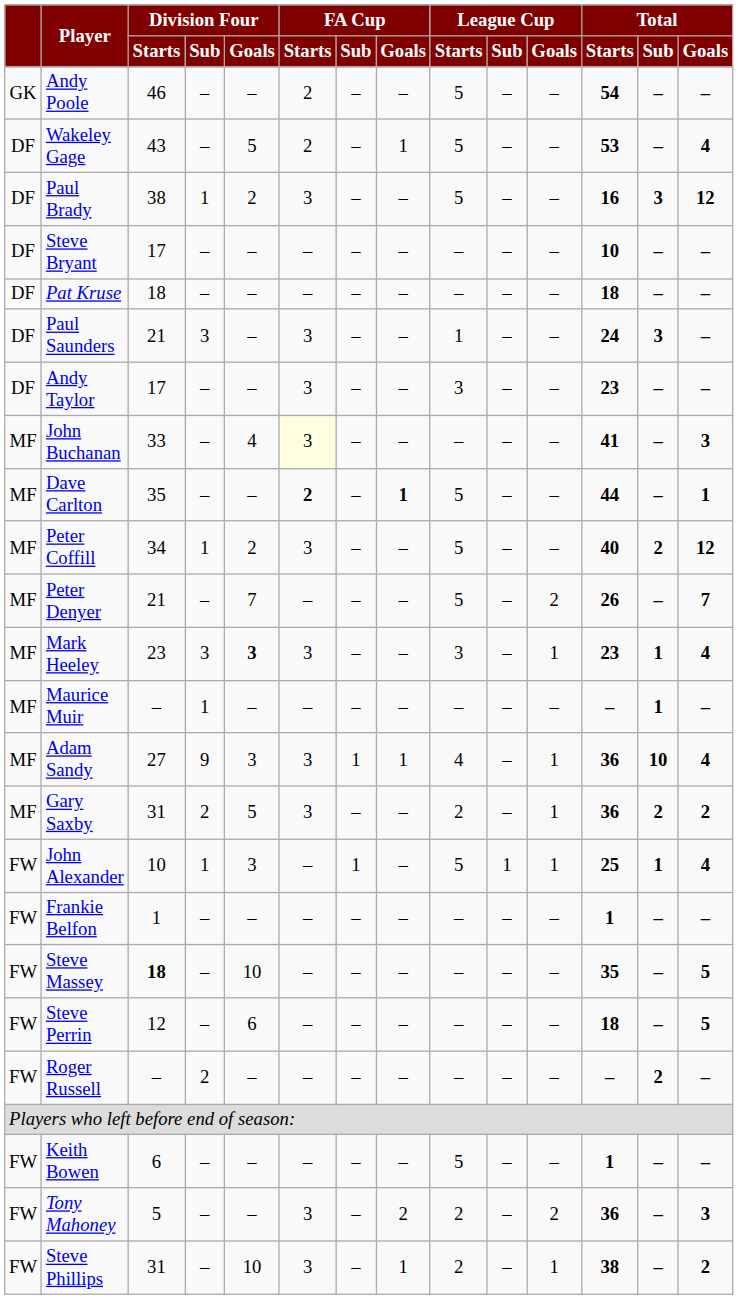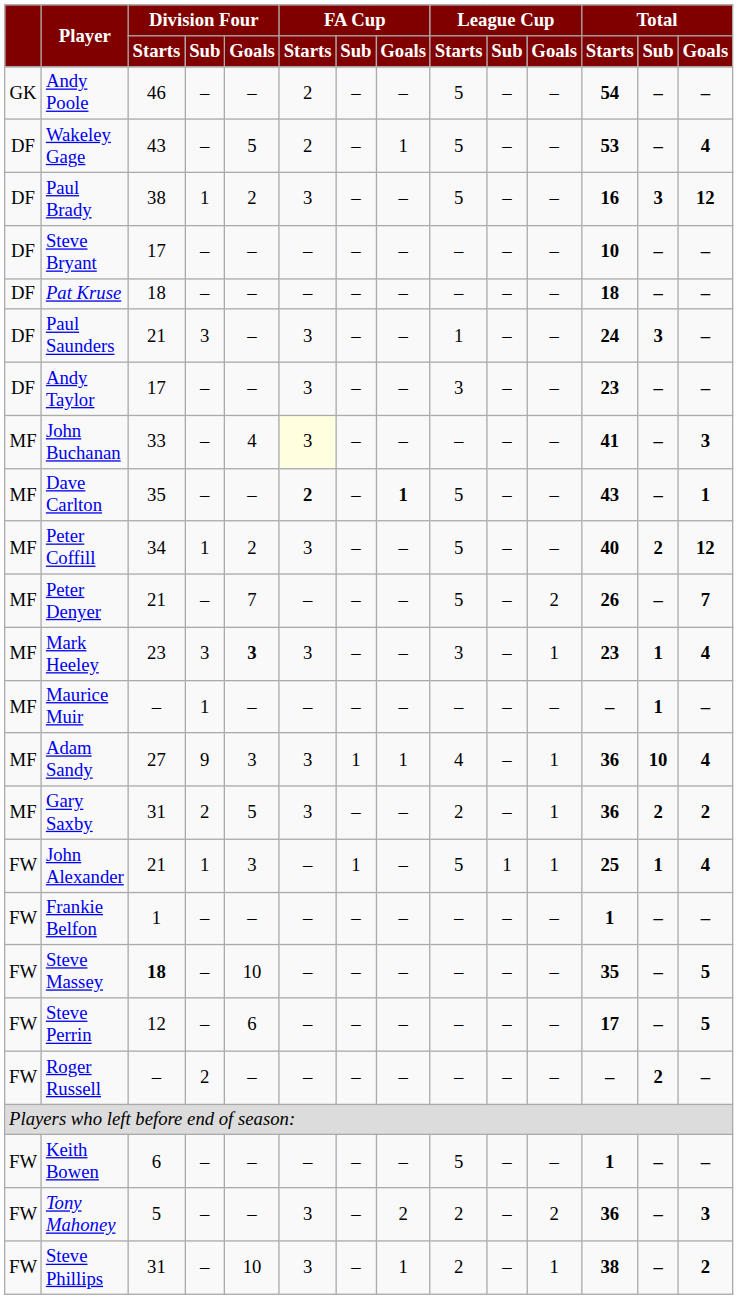 <table class="wikitable"  style="text-align:center; font-size:90%; width:60%;">
 <tr>
 <th rowspan="2" style="background:maroon; color:white;  width: 4%"></th>
 <th rowspan="2" style="background:maroon; color:white; ">Player</th>
 <th colspan="3" style="background:maroon; color:white; ">Division Four</th>
 <th colspan="3" style="background:maroon; color:white; ">FA Cup</th>
 <th colspan="3" style="background:maroon; color:white; ">League Cup</th>
 <th colspan="3" style="background:maroon; color:white; ">Total</th>
 </tr>
 <tr>
 <th style="background:maroon; color:white;  width: 4%;">Starts</th>
 <th style="background:maroon; color:white;  width: 4%;">Sub</th>
 <th style="background:maroon; color:white;  width: 4%;">Goals</th>
 <th style="background:maroon; color:white;  width: 4%;">Starts</th>
 <th style="background:maroon; color:white;  width: 4%;">Sub</th>
 <th style="background:maroon; color:white;  width: 4%;">Goals</th>
 <th style="background:maroon; color:white;  width: 4%;">Starts</th>
 <th style="background:maroon; color:white;  width: 4%;">Sub</th>
 <th style="background:maroon; color:white;  width: 4%;">Goals</th>
 <th style="background:maroon; color:white;  width: 4%;">Starts</th>
 <th style="background:maroon; color:white;  width: 4%;">Sub</th>
 <th style="background:maroon; color:white;  width: 4%;">Goals</th>
 </tr>
 <tr>
 <td>GK</td>
 <td style="text-align:left;"><a href='#'>Andy Poole</a></td>
 <td>46</td>
 <td>–</td>
 <td>–</td>
 <td>2</td>
 <td>–</td>
 <td>–</td>
 <td>5</td>
 <td>–</td>
 <td>–</td>
 <td><strong>54</strong></td>
 <td><strong>–</strong></td>
 <td><strong>–</strong></td>
 </tr>
 <tr>
 <td>DF</td>
 <td style="text-align:left;"><a href='#'>Wakeley Gage</a></td>
 <td>43</td>
 <td>–</td>
 <td>5</td>
 <td>2</td>
 <td>–</td>
 <td>1</td>
 <td>5</td>
 <td>–</td>
 <td>–</td>
 <td><strong>53</strong></td>
 <td><strong>–</strong></td>
 <td><strong>4</strong></td>
 </tr>
 <tr>
 <td>DF</td>
 <td style="text-align:left;"><a href='#'>Paul Brady</a></td>
 <td>38</td>
 <td>1</td>
 <td>2</td>
 <td>3</td>
 <td>–</td>
 <td>–</td>
 <td>5</td>
 <td>–</td>
 <td>–</td>
 <td><strong>16</strong></td>
 <td><strong>3</strong></td>
 <td><strong>12</strong></td>
 </tr>
 <tr>
 <td>DF</td>
 <td style="text-align:left;"><a href='#'>Steve Bryant</a></td>
 <td>17</td>
 <td>–</td>
 <td>–</td>
 <td>–</td>
 <td>–</td>
 <td>–</td>
 <td>–</td>
 <td>–</td>
 <td>–</td>
 <td><strong>10</strong></td>
 <td><strong>–</strong></td>
 <td><strong>–</strong></td>
 </tr>
 <tr>
 <td>DF</td>
 <td style="text-align:left;"><em><a href='#'>Pat Kruse</a></em></td>
 <td>18</td>
 <td>–</td>
 <td>–</td>
 <td>–</td>
 <td>–</td>
 <td>–</td>
 <td>–</td>
 <td>–</td>
 <td>–</td>
 <td><strong>18</strong></td>
 <td><strong>–</strong></td>
 <td><strong>–</strong></td>
 </tr>
 <tr>
 <td>DF</td>
 <td style="text-align:left;"><a href='#'>Paul Saunders</a></td>
 <td>21</td>
 <td>3</td>
 <td>–</td>
 <td>3</td>
 <td>–</td>
 <td>–</td>
 <td>1</td>
 <td>–</td>
 <td>–</td>
 <td><strong>24</strong></td>
 <td><strong>3</strong></td>
 <td><strong>–</strong></td>
 </tr>
 <tr>
 <td>DF</td>
 <td style="text-align:left;"><a href='#'>Andy Taylor</a></td>
 <td>17</td>
 <td>–</td>
 <td>–</td>
 <td>3</td>
 <td>–</td>
 <td>–</td>
 <td>3</td>
 <td>–</td>
 <td>–</td>
 <td><strong>23</strong></td>
 <td><strong>–</strong></td>
 <td><strong>–</strong></td>
 </tr>
 <tr>
 <td>MF</td>
 <td style="text-align:left;"><a href='#'>John Buchanan</a></td>
 <td>33</td>
 <td>–</td>
 <td>4</td>
 <td style="background: lightyellow;">3</td>
 <td>–</td>
 <td>–</td>
 <td>–</td>
 <td>–</td>
 <td>–</td>
 <td><strong>41</strong></td>
 <td><strong>–</strong></td>
 <td><strong>3</strong></td>
 </tr>
 <tr>
 <td>MF</td>
 <td style="text-align:left;"><a href='#'>Dave Carlton</a></td>
 <td>35</td>
 <td>–</td>
 <td>–</td>
 <td><strong>2</strong></td>
 <td>–</td>
 <td><strong>1</strong></td>
 <td>5</td>
 <td>–</td>
 <td>–</td>
-<td><strong>44</strong></td>
+<td><strong>43</strong></td>
 <td><strong>–</strong></td>
 <td><strong>1</strong></td>
 </tr>
 <tr>
 <td>MF</td>
 <td style="text-align:left;"><a href='#'>Peter Coffill</a></td>
 <td>34</td>
 <td>1</td>
 <td>2</td>
 <td>3</td>
 <td>–</td>
 <td>–</td>
 <td>5</td>
 <td>–</td>
 <td>–</td>
 <td><strong>40</strong></td>
 <td><strong>2</strong></td>
 <td><strong>12</strong></td>
 </tr>
 <tr>
 <td>MF</td>
 <td style="text-align:left;"><a href='#'>Peter Denyer</a></td>
 <td>21</td>
 <td>–</td>
 <td>7</td>
 <td>–</td>
 <td>–</td>
 <td>–</td>
 <td>5</td>
 <td>–</td>
 <td>2</td>
 <td><strong>26</strong></td>
 <td><strong>–</strong></td>
 <td><strong>7</strong></td>
 </tr>
 <tr>
 <td>MF</td>
 <td style="text-align:left;"><a href='#'>Mark Heeley</a></td>
 <td>23</td>
 <td>3</td>
 <td><strong>3</strong></td>
 <td>3</td>
 <td>–</td>
 <td>–</td>
 <td>3</td>
 <td>–</td>
 <td>1</td>
 <td><strong>23</strong></td>
 <td><strong>1</strong></td>
 <td><strong>4</strong></td>
 </tr>
 <tr>
 <td>MF</td>
 <td style="text-align:left;"><a href='#'>Maurice Muir</a></td>
 <td>–</td>
 <td>1</td>
 <td>–</td>
 <td>–</td>
 <td>–</td>
 <td>–</td>
 <td>–</td>
 <td>–</td>
 <td>–</td>
 <td><strong>–</strong></td>
 <td><strong>1</strong></td>
 <td><strong>–</strong></td>
 </tr>
 <tr>
 <td>MF</td>
 <td style="text-align:left;"><a href='#'>Adam Sandy</a></td>
 <td>27</td>
 <td>9</td>
 <td>3</td>
 <td>3</td>
 <td>1</td>
 <td>1</td>
 <td>4</td>
 <td>–</td>
 <td>1</td>
 <td><strong>36</strong></td>
 <td><strong>10</strong></td>
 <td><strong>4</strong></td>
 </tr>
 <tr>
 <td>MF</td>
 <td style="text-align:left;"><a href='#'>Gary Saxby</a></td>
 <td>31</td>
 <td>2</td>
 <td>5</td>
 <td>3</td>
 <td>–</td>
 <td>–</td>
 <td>2</td>
 <td>–</td>
 <td>1</td>
 <td><strong>36</strong></td>
 <td><strong>2</strong></td>
 <td><strong>2</strong></td>
 </tr>
 <tr>
 <td>FW</td>
 <td style="text-align:left;"><a href='#'>John Alexander</a></td>
-<td>10</td>
+<td>21</td>
 <td>1</td>
 <td>3</td>
 <td>–</td>
 <td>1</td>
 <td>–</td>
 <td>5</td>
 <td>1</td>
 <td>1</td>
 <td><strong>25</strong></td>
 <td><strong>1</strong></td>
 <td><strong>4</strong></td>
 </tr>
 <tr>
 <td>FW</td>
 <td style="text-align:left;"><a href='#'>Frankie Belfon</a></td>
 <td>1</td>
 <td>–</td>
 <td>–</td>
 <td>–</td>
 <td>–</td>
 <td>–</td>
 <td>–</td>
 <td>–</td>
 <td>–</td>
 <td><strong>1</strong></td>
 <td><strong>–</strong></td>
 <td><strong>–</strong></td>
 </tr>
 <tr>
 <td>FW</td>
 <td style="text-align:left;"><a href='#'>Steve Massey</a></td>
 <td><strong>18</strong></td>
 <td>–</td>
 <td>10</td>
 <td>–</td>
 <td>–</td>
 <td>–</td>
 <td>–</td>
 <td>–</td>
 <td>–</td>
 <td><strong>35</strong></td>
 <td><strong>–</strong></td>
 <td><strong>5</strong></td>
 </tr>
 <tr>
 <td>FW</td>
 <td style="text-align:left;"><a href='#'>Steve Perrin</a></td>
 <td>12</td>
 <td>–</td>
 <td>6</td>
 <td>–</td>
 <td>–</td>
 <td>–</td>
 <td>–</td>
 <td>–</td>
 <td>–</td>
-<td><strong>18</strong></td>
+<td><strong>17</strong></td>
 <td><strong>–</strong></td>
 <td><strong>5</strong></td>
 </tr>
 <tr>
 <td>FW</td>
 <td style="text-align:left;"><a href='#'>Roger Russell</a></td>
 <td>–</td>
 <td>2</td>
 <td>–</td>
 <td>–</td>
 <td>–</td>
 <td>–</td>
 <td>–</td>
 <td>–</td>
 <td>–</td>
 <td><strong>–</strong></td>
 <td><strong>2</strong></td>
 <td><strong>–</strong></td>
 </tr>
 <tr>
 <td colspan="20" style="background:#dcdcdc; text-align:left;"><em>Players who left before end of season:</em></td>
 </tr>
 <tr>
 <td>FW</td>
 <td style="text-align:left;"><a href='#'>Keith Bowen</a></td>
 <td>6</td>
 <td>–</td>
 <td>–</td>
 <td>–</td>
 <td>–</td>
 <td>–</td>
 <td>5</td>
 <td>–</td>
 <td>–</td>
 <td><strong>1</strong></td>
 <td><strong>–</strong></td>
 <td><strong>–</strong></td>
 </tr>
 <tr>
 <td>FW</td>
 <td style="text-align:left;"><em><a href='#'>Tony Mahoney</a></em></td>
 <td>5</td>
 <td>–</td>
 <td>–</td>
 <td>3</td>
 <td>–</td>
 <td>2</td>
 <td>2</td>
 <td>–</td>
 <td>2</td>
 <td><strong>36</strong></td>
 <td><strong>–</strong></td>
 <td><strong>3</strong></td>
 </tr>
 <tr>
 <td>FW</td>
 <td style="text-align:left;"><a href='#'>Steve Phillips</a></td>
 <td>31</td>
 <td>–</td>
 <td>10</td>
 <td>3</td>
 <td>–</td>
 <td>1</td>
 <td>2</td>
 <td>–</td>
 <td>1</td>
 <td><strong>38</strong></td>
 <td><strong>–</strong></td>
 <td><strong>2</strong></td>
 </tr>
 </table>
